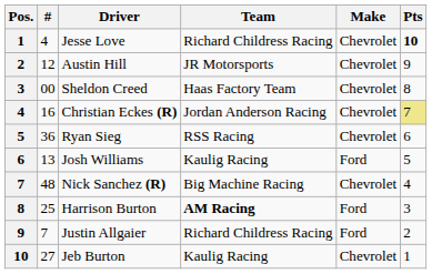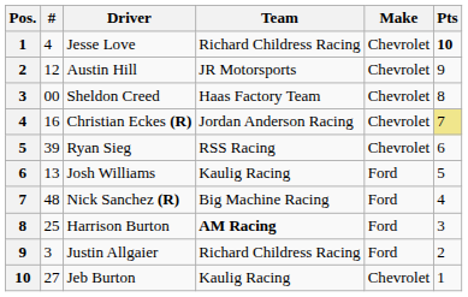 <table class="wikitable" style="font-size:95%">
 <tr>
 <th>Pos.</th>
 <th>#</th>
 <th>Driver</th>
 <th>Team</th>
 <th>Make</th>
 <th>Pts</th>
 </tr>
 <tr>
 <th>1</th>
 <td>4</td>
 <td>Jesse Love</td>
 <td>Richard Childress Racing</td>
 <td>Chevrolet</td>
 <td><strong>10</strong></td>
 </tr>
 <tr>
 <th>2</th>
 <td>12</td>
 <td>Austin Hill</td>
 <td>JR Motorsports</td>
 <td>Chevrolet</td>
 <td>9</td>
 </tr>
 <tr>
 <th>3</th>
 <td>00</td>
 <td>Sheldon Creed</td>
 <td>Haas Factory Team</td>
 <td>Chevrolet</td>
 <td>8</td>
 </tr>
 <tr>
 <th>4</th>
 <td>16</td>
 <td>Christian Eckes <strong>(R)</strong></td>
 <td>Jordan Anderson Racing</td>
 <td>Chevrolet</td>
 <td style="background: khaki;">7</td>
 </tr>
 <tr>
 <th>5</th>
-<td>36</td>
+<td>39</td>
 <td>Ryan Sieg</td>
 <td>RSS Racing</td>
 <td>Chevrolet</td>
 <td>6</td>
 </tr>
 <tr>
 <th>6</th>
 <td>13</td>
 <td>Josh Williams</td>
 <td>Kaulig Racing</td>
 <td>Ford</td>
 <td>5</td>
 </tr>
 <tr>
 <th>7</th>
 <td>48</td>
 <td>Nick Sanchez <strong>(R)</strong></td>
 <td>Big Machine Racing</td>
-<td>Chevrolet</td>
+<td>Ford</td>
 <td>4</td>
 </tr>
 <tr>
 <th>8</th>
 <td>25</td>
 <td>Harrison Burton</td>
 <td><strong>AM Racing</strong></td>
 <td>Ford</td>
 <td>3</td>
 </tr>
 <tr>
 <th>9</th>
-<td>7</td>
+<td>3</td>
 <td>Justin Allgaier</td>
 <td>Richard Childress Racing</td>
 <td>Ford</td>
 <td>2</td>
 </tr>
 <tr>
 <th>10</th>
 <td>27</td>
 <td>Jeb Burton</td>
 <td>Kaulig Racing</td>
 <td>Chevrolet</td>
 <td>1</td>
 </tr>
 </table>
